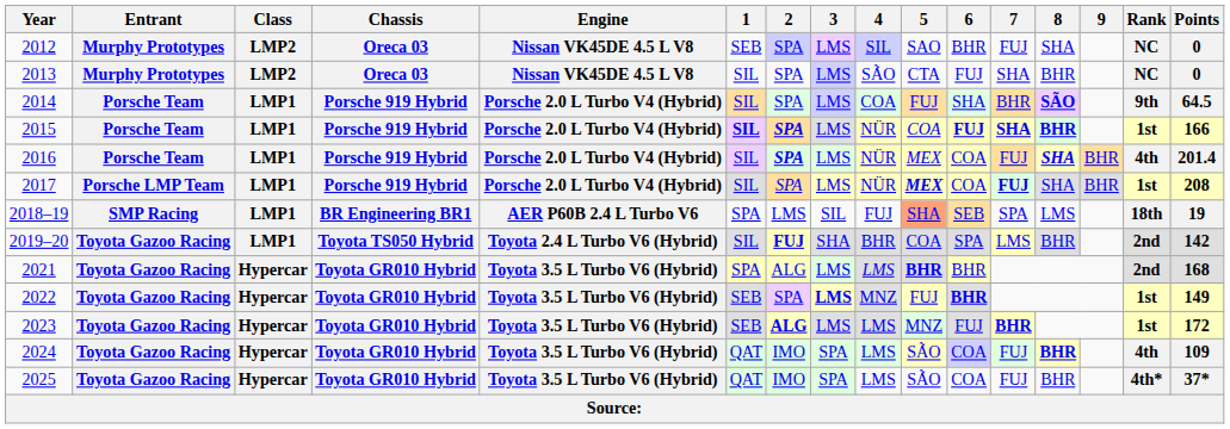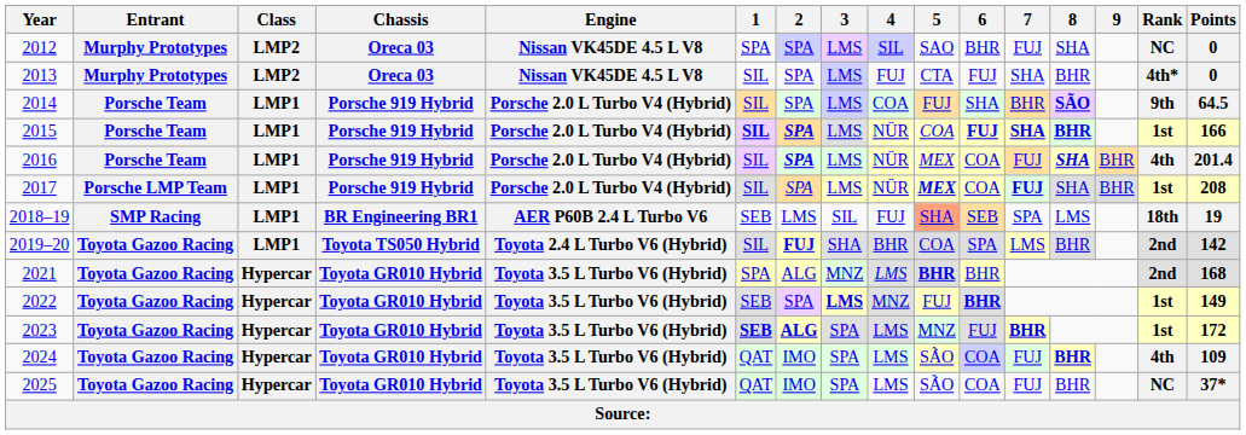 <table class="wikitable" style="text-align:center; font-size:85%">
 <tr>
 <th>Year</th>
 <th>Entrant</th>
 <th>Class</th>
 <th>Chassis</th>
 <th>Engine</th>
 <th>1</th>
 <th>2</th>
 <th>3</th>
 <th>4</th>
 <th>5</th>
 <th>6</th>
 <th>7</th>
 <th>8</th>
 <th>9</th>
 <th>Rank</th>
 <th>Points</th>
 </tr>
 <tr>
 <td><a href='#'>2012</a></td>
 <th nowrap><a href='#'>Murphy Prototypes</a></th>
 <th>LMP2</th>
 <th nowrap><a href='#'>Oreca 03</a></th>
 <th nowrap><a href='#'>Nissan</a> VK45DE 4.5 L V8</th>
-<td><a href='#'>SEB</a></td>
+<td><a href='#'>SPA</a></td>
 <td style="background:#CFCFFF;"><a href='#'>SPA</a><br></td>
 <td style="background:#EFCFFF;"><a href='#'>LMS</a><br></td>
 <td style="background:#CFCFFF;"><a href='#'>SIL</a><br></td>
 <td><a href='#'>SAO</a></td>
 <td><a href='#'>BHR</a></td>
 <td><a href='#'>FUJ</a></td>
 <td><a href='#'>SHA</a></td>
 <td></td>
 <th>NC</th>
 <th>0</th>
 </tr>
 <tr>
 <td><a href='#'>2013</a></td>
 <th nowrap><a href='#'>Murphy Prototypes</a></th>
 <th>LMP2</th>
 <th nowrap><a href='#'>Oreca 03</a></th>
 <th nowrap><a href='#'>Nissan</a> VK45DE 4.5 L V8</th>
 <td><a href='#'>SIL</a></td>
 <td><a href='#'>SPA</a></td>
 <td style="background:#CFCFFF;"><a href='#'>LMS</a><br></td>
-<td><a href='#'>SÃO</a></td>
+<td><a href='#'>FUJ</a></td>
 <td><a href='#'>CTA</a></td>
 <td><a href='#'>FUJ</a></td>
 <td><a href='#'>SHA</a></td>
 <td><a href='#'>BHR</a></td>
 <td></td>
-<th>NC</th>
+<th>4th*</th>
 <th>0</th>
 </tr>
 <tr>
 <td><a href='#'>2014</a></td>
 <th><a href='#'>Porsche Team</a></th>
 <th>LMP1</th>
 <th><a href='#'>Porsche 919 Hybrid</a></th>
 <th><a href='#'>Porsche</a> 2.0 L Turbo V4 (Hybrid)</th>
 <td style="background:#FFDF9F;"><a href='#'>SIL</a><br></td>
 <td style="background:#DFFFDF;"><a href='#'>SPA</a><br></td>
 <td style="background:#CFCFFF;"><a href='#'>LMS</a><br></td>
 <td style="background:#DFFFDF;"><a href='#'>COA</a><br></td>
 <td style="background:#FFDF9F;"><a href='#'>FUJ</a><br></td>
 <td style="background:#DFFFDF;"><a href='#'>SHA</a><br></td>
 <td style="background:#FFDF9F;"><a href='#'>BHR</a><br></td>
 <td style="background:#EFCFFF;"><strong><a href='#'>SÃO</a></strong><br></td>
 <td></td>
 <th>9th</th>
 <th>64.5</th>
 </tr>
 <tr>
 <td><a href='#'>2015</a></td>
 <th><a href='#'>Porsche Team</a></th>
 <th>LMP1</th>
 <th><a href='#'>Porsche 919 Hybrid</a></th>
 <th><a href='#'>Porsche</a> 2.0 L Turbo V4 (Hybrid)</th>
 <td style="background:#EFCFFF;"><strong><a href='#'>SIL</a></strong><br></td>
 <td style="background:#FFDF9F;"><strong><em><a href='#'>SPA</a></em></strong><br></td>
 <td style="background:#DFDFDF;"><a href='#'>LMS</a><br></td>
 <td style="background:#FFFFBF;"><a href='#'>NÜR</a><br></td>
 <td style="background:#FFFFBF;"><em><a href='#'>COA</a></em><br></td>
 <td style="background:#FFFFBF;"><strong><a href='#'>FUJ</a></strong><br></td>
 <td style="background:#FFFFBF;"><strong><a href='#'>SHA</a></strong><br></td>
 <td style="background:#DFFFDF;"><strong><a href='#'>BHR</a></strong><br></td>
 <td></td>
 <th style="background:#FFFFBF;">1st</th>
 <th style="background:#FFFFBF;">166</th>
 </tr>
 <tr>
 <td><a href='#'>2016</a></td>
 <th><a href='#'>Porsche Team</a></th>
 <th>LMP1</th>
 <th><a href='#'>Porsche 919 Hybrid</a></th>
 <th><a href='#'>Porsche</a> 2.0 L Turbo V4 (Hybrid)</th>
 <td style="background:#EFCFFF;"><a href='#'>SIL</a><br></td>
 <td style="background:#DFFFDF;"><strong><em><a href='#'>SPA</a></em></strong><br></td>
 <td style="background:#DFFFDF;"><a href='#'>LMS</a><br></td>
 <td style="background:#FFFFBF;"><a href='#'>NÜR</a><br></td>
 <td style="background:#FFFFBF;"><em><a href='#'>MEX</a></em><br></td>
 <td style="background:#FFFFBF;"><a href='#'>COA</a><br></td>
 <td style="background:#FFDF9F;"><a href='#'>FUJ</a><br></td>
 <td style="background:#FFFFBF;"><strong><em><a href='#'>SHA</a></em></strong><br></td>
 <td style="background:#FFDF9F;"><a href='#'>BHR</a><br></td>
 <th>4th</th>
 <th>201.4</th>
 </tr>
 <tr>
 <td><a href='#'>2017</a></td>
 <th><a href='#'>Porsche LMP Team</a></th>
 <th>LMP1</th>
 <th><a href='#'>Porsche 919 Hybrid</a></th>
 <th nowrap><a href='#'>Porsche</a> 2.0 L Turbo V4 (Hybrid)</th>
 <td style="background:#DFDFDF;"><a href='#'>SIL</a><br></td>
 <td style="background:#FFDF9F;"><em><a href='#'>SPA</a></em><br></td>
 <td style="background:#FFFFBF;"><a href='#'>LMS</a><br></td>
 <td style="background:#FFFFBF;"><a href='#'>NÜR</a><br></td>
 <td style="background:#FFFFBF;"><strong><em><a href='#'>MEX</a></em></strong><br></td>
 <td style="background:#FFFFBF;"><a href='#'>COA</a><br></td>
 <td style="background:#DFFFDF;"><strong><a href='#'>FUJ</a></strong><br></td>
 <td style="background:#DFDFDF;"><a href='#'>SHA</a><br></td>
 <td style="background:#DFDFDF;"><a href='#'>BHR</a><br></td>
 <th style="background:#FFFFBF;">1st</th>
 <th style="background:#FFFFBF;">208</th>
 </tr>
 <tr>
 <td nowrap><a href='#'>2018–19</a></td>
 <th><a href='#'>SMP Racing</a></th>
 <th>LMP1</th>
 <th><a href='#'>BR Engineering BR1</a></th>
 <th><a href='#'>AER</a> P60B 2.4 L Turbo V6</th>
-<td><a href='#'>SPA</a></td>
+<td><a href='#'>SEB</a></td>
 <td><a href='#'>LMS</a></td>
 <td><a href='#'>SIL</a></td>
 <td><a href='#'>FUJ</a></td>
 <td style="background: lightsalmon;"><a href='#'>SHA</a></td>
 <td style="background:#FFDF9F;"><a href='#'>SEB</a><br></td>
 <td><a href='#'>SPA</a></td>
 <td><a href='#'>LMS</a></td>
 <td></td>
 <th>18th</th>
 <th>19</th>
 </tr>
 <tr>
 <td nowrap><a href='#'>2019–20</a></td>
 <th><a href='#'>Toyota Gazoo Racing</a></th>
 <th>LMP1</th>
 <th><a href='#'>Toyota TS050 Hybrid</a></th>
 <th><a href='#'>Toyota</a> 2.4 L Turbo V6 (Hybrid)</th>
 <td style="background:#DFDFDF;"><a href='#'>SIL</a><br></td>
 <td style="background:#FFFFBF;"><strong><a href='#'>FUJ</a></strong><br></td>
 <td style="background:#DFDFDF;"><a href='#'>SHA</a><br></td>
 <td style="background:#DFDFDF;"><a href='#'>BHR</a><br></td>
 <td style="background:#DFDFDF;"><a href='#'>COA</a><br></td>
 <td style="background:#DFDFDF;"><a href='#'>SPA</a><br></td>
 <td style="background:#FFFFBF;"><a href='#'>LMS</a><br></td>
 <td style="background:#DFDFDF;"><a href='#'>BHR</a><br></td>
 <td></td>
 <th style="background:#DFDFDF;">2nd</th>
 <th style="background:#DFDFDF;">142</th>
 </tr>
 <tr>
 <td><a href='#'>2021</a></td>
 <th nowrap><a href='#'>Toyota Gazoo Racing</a></th>
 <th>Hypercar</th>
 <th nowrap><a href='#'>Toyota GR010 Hybrid</a></th>
 <th nowrap><a href='#'>Toyota</a> 3.5 L Turbo V6 (Hybrid)</th>
 <td style="background:#FFFFBF;"><a href='#'>SPA</a><br></td>
 <td style="background:#FFFFBF;"><a href='#'>ALG</a><br></td>
-<td style="background:#DFFFDF;"><a href='#'>LMS</a><br></td>
+<td style="background:#DFFFDF;"><a href='#'>MNZ</a><br></td>
 <td style="background:#DFDFDF;"><em><a href='#'>LMS</a></em><br></td>
 <td style="background:#DFDFDF;"><strong><a href='#'>BHR</a></strong><br></td>
 <td style="background:#FFFFBF;"><a href='#'>BHR</a><br></td>
 <td colspan=3></td>
 <th style="background:#DFDFDF;">2nd</th>
 <th style="background:#DFDFDF;">168</th>
 </tr>
 <tr>
 <td><a href='#'>2022</a></td>
 <th><a href='#'>Toyota Gazoo Racing</a></th>
 <th>Hypercar</th>
 <th><a href='#'>Toyota GR010 Hybrid</a></th>
 <th><a href='#'>Toyota</a> 3.5 L Turbo V6 (Hybrid)</th>
 <td style="background:#DFDFDF;"><a href='#'>SEB</a><br></td>
 <td style="background:#EFCFFF;"><a href='#'>SPA</a><br></td>
 <td style="background:#FFFFBF;"><strong><a href='#'>LMS</a></strong><br></td>
 <td style="background:#DFDFDF;"><a href='#'>MNZ</a><br></td>
 <td style="background:#FFFFBF;"><a href='#'>FUJ</a><br></td>
 <td style="background:#DFDFDF;"><strong><a href='#'>BHR</a></strong><br></td>
 <td colspan=3></td>
 <th style="background:#FFFFBF;">1st</th>
 <th style="background:#FFFFBF;">149</th>
 </tr>
 <tr>
 <td><a href='#'>2023</a></td>
 <th><a href='#'>Toyota Gazoo Racing</a></th>
 <th>Hypercar</th>
 <th><a href='#'>Toyota GR010 Hybrid</a></th>
 <th><a href='#'>Toyota</a> 3.5 L Turbo V6 (Hybrid)</th>
-<td style="background:#DFDFDF;"><a href='#'>SEB</a><br></td>
+<td style="background:#DFDFDF;"><strong><a href='#'>SEB</a><br></strong></td>
 <td style="background:#FFFFBF;"><strong><a href='#'>ALG</a></strong><br></td>
-<td style="background:#DFDFDF;"><a href='#'>LMS</a><br></td>
+<td style="background:#DFDFDF;"><a href='#'>SPA</a><br></td>
 <td style="background:#DFDFDF;"><a href='#'>LMS</a><br></td>
 <td style="background:#DFFFDF;"><a href='#'>MNZ</a><br></td>
 <td style="background:#DFDFDF;"><a href='#'>FUJ</a><br></td>
 <td style="background:#FFFFBF;"><strong><a href='#'>BHR</a></strong><br></td>
 <td colspan=2></td>
 <th style="background:#FFFFBF;">1st</th>
 <th style="background:#FFFFBF;">172</th>
 </tr>
 <tr>
 <td><a href='#'>2024</a></td>
 <th><a href='#'>Toyota Gazoo Racing</a></th>
 <th>Hypercar</th>
 <th><a href='#'>Toyota GR010 Hybrid</a></th>
 <th><a href='#'>Toyota</a> 3.5 L Turbo V6 (Hybrid)</th>
 <td style="background:#DFFFDF;"><a href='#'>QAT</a><br></td>
 <td style="background:#DFFFDF;"><a href='#'>IMO</a><br></td>
 <td style="background:#DFFFDF;"><a href='#'>SPA</a><br></td>
 <td style="background:#DFFFDF;"><a href='#'>LMS</a><br></td>
 <td style="background:#FFFFBF;"><a href='#'>SÃO</a><br></td>
 <td style="background:#CFCFFF;"><a href='#'>COA</a><br></td>
 <td style="background:#DFFFDF;"><a href='#'>FUJ</a><br></td>
 <td style="background:#FFFFBF;"><strong><a href='#'>BHR</a></strong><br></td>
 <td></td>
 <th>4th</th>
 <th>109</th>
 </tr>
 <tr>
 <td><a href='#'>2025</a></td>
 <th><a href='#'>Toyota Gazoo Racing</a></th>
 <th>Hypercar</th>
 <th><a href='#'>Toyota GR010 Hybrid</a></th>
 <th><a href='#'>Toyota</a> 3.5 L Turbo V6 (Hybrid)</th>
 <td style="background:#DFFFDF;"><a href='#'>QAT</a><br></td>
 <td style="background:#DFFFDF;"><a href='#'>IMO</a><br></td>
 <td style="background:#DFFFDF;"><a href='#'>SPA</a><br></td>
 <td style="background:#;"><a href='#'>LMS</a><br></td>
 <td style="background:#;"><a href='#'>SÃO</a><br></td>
 <td style="background:#;"><a href='#'>COA</a><br></td>
 <td style="background:#;"><a href='#'>FUJ</a><br></td>
 <td style="background:#;"><a href='#'>BHR</a><br></td>
 <td></td>
-<th>4th*</th>
+<th>NC</th>
 <th>37*</th>
 </tr>
 <tr>
 <th colspan="16">Source:</th>
 </tr>
 </table>
